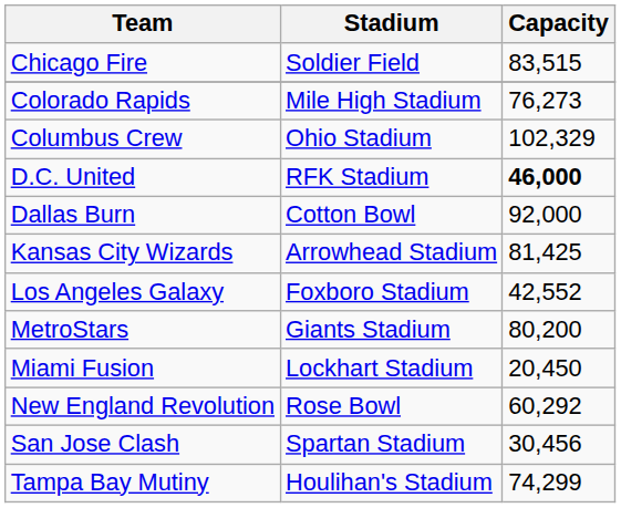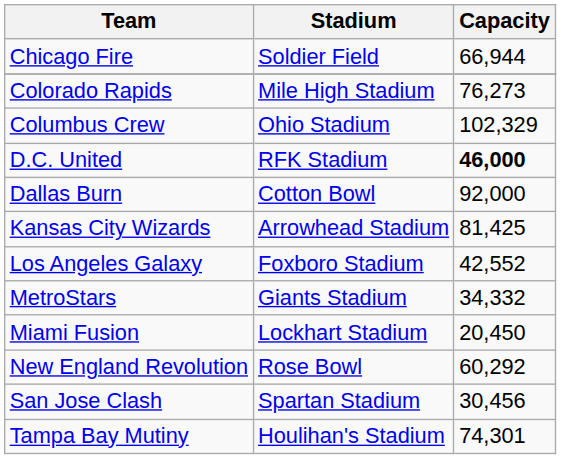 <table class="wikitable sortable" style="text-align:left">
 <tr>
 <th>Team</th>
 <th>Stadium</th>
 <th>Capacity</th>
 </tr>
 <tr>
 <td><a href='#'>Chicago Fire</a></td>
 <td><a href='#'>Soldier Field</a></td>
-<td>83,515</td>
+<td>66,944</td>
 </tr>
 <tr>
 </tr>
 <tr>
 <td><a href='#'>Colorado Rapids</a></td>
 <td><a href='#'>Mile High Stadium</a></td>
 <td>76,273</td>
 </tr>
 <tr>
 <td><a href='#'>Columbus Crew</a></td>
 <td><a href='#'>Ohio Stadium</a></td>
 <td>102,329</td>
 </tr>
 <tr>
 <td><a href='#'>D.C. United</a></td>
 <td><a href='#'>RFK Stadium</a></td>
 <td><strong>46,000</strong></td>
 </tr>
 <tr>
 <td><a href='#'>Dallas Burn</a></td>
 <td><a href='#'>Cotton Bowl</a></td>
 <td>92,000</td>
 </tr>
 <tr>
 <td><a href='#'>Kansas City Wizards</a></td>
 <td><a href='#'>Arrowhead Stadium</a></td>
 <td>81,425</td>
 </tr>
 <tr>
 <td><a href='#'>Los Angeles Galaxy</a></td>
 <td><a href='#'>Foxboro Stadium</a></td>
 <td>42,552</td>
 </tr>
 <tr>
 <td><a href='#'>MetroStars</a></td>
 <td><a href='#'>Giants Stadium</a></td>
-<td>80,200</td>
+<td>34,332</td>
 </tr>
 <tr>
 <td><a href='#'>Miami Fusion</a></td>
 <td><a href='#'>Lockhart Stadium</a></td>
 <td>20,450</td>
 </tr>
 <tr>
 <td><a href='#'>New England Revolution</a></td>
 <td><a href='#'>Rose Bowl</a></td>
 <td>60,292</td>
 </tr>
 <tr>
 <td><a href='#'>San Jose Clash</a></td>
 <td><a href='#'>Spartan Stadium</a></td>
 <td>30,456</td>
 </tr>
 <tr>
 <td><a href='#'>Tampa Bay Mutiny</a></td>
 <td><a href='#'>Houlihan's Stadium</a></td>
-<td>74,299</td>
+<td>74,301</td>
 </tr>
 </table>
